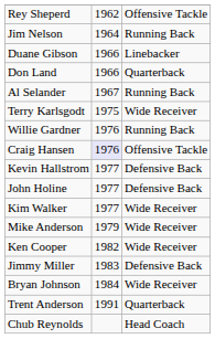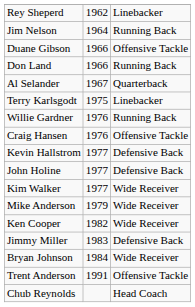 <table class="wikitable">
 <tr>
 </tr>
 <tr>
 <td>Rey Sheperd</td>
 <td>1962</td>
-<td>Offensive Tackle</td>
+<td>Linebacker</td>
 </tr>
 <tr>
 <td>Jim Nelson</td>
 <td>1964</td>
 <td>Running Back</td>
 </tr>
 <tr>
 <td>Duane Gibson</td>
 <td>1966</td>
-<td>Linebacker</td>
+<td>Offensive Tackle</td>
 </tr>
 <tr>
 <td>Don Land</td>
 <td>1966</td>
-<td>Quarterback</td>
+<td>Running Back</td>
 </tr>
 <tr>
 <td>Al Selander</td>
 <td>1967</td>
-<td>Running Back</td>
+<td>Quarterback</td>
 </tr>
 <tr>
 <td>Terry Karlsgodt</td>
 <td>1975</td>
-<td>Wide Receiver</td>
+<td>Linebacker</td>
 </tr>
 <tr>
 <td>Willie Gardner</td>
 <td>1976</td>
 <td>Running Back</td>
 </tr>
 <tr>
 <td>Craig Hansen</td>
-<td style="background: lavender;">1976</td>
+<td>1976</td>
 <td>Offensive Tackle</td>
 </tr>
 <tr>
 <td>Kevin Hallstrom</td>
 <td>1977</td>
 <td>Defensive Back</td>
 </tr>
 <tr>
 <td>John Holine</td>
 <td>1977</td>
 <td>Defensive Back</td>
 </tr>
 <tr>
 <td>Kim Walker</td>
 <td>1977</td>
 <td>Wide Receiver</td>
 </tr>
 <tr>
 <td>Mike Anderson</td>
 <td>1979</td>
 <td>Wide Receiver</td>
 </tr>
 <tr>
 <td>Ken Cooper</td>
 <td>1982</td>
 <td>Wide Receiver</td>
 </tr>
 <tr>
 <td>Jimmy Miller</td>
 <td>1983</td>
 <td>Defensive Back</td>
 </tr>
 <tr>
 <td>Bryan Johnson</td>
 <td>1984</td>
 <td>Wide Receiver</td>
 </tr>
 <tr>
 <td>Trent Anderson</td>
 <td>1991</td>
-<td>Quarterback</td>
+<td>Offensive Tackle</td>
 </tr>
 <tr>
 <td>Chub Reynolds</td>
 <td></td>
 <td>Head Coach</td>
 </tr>
 </table>
